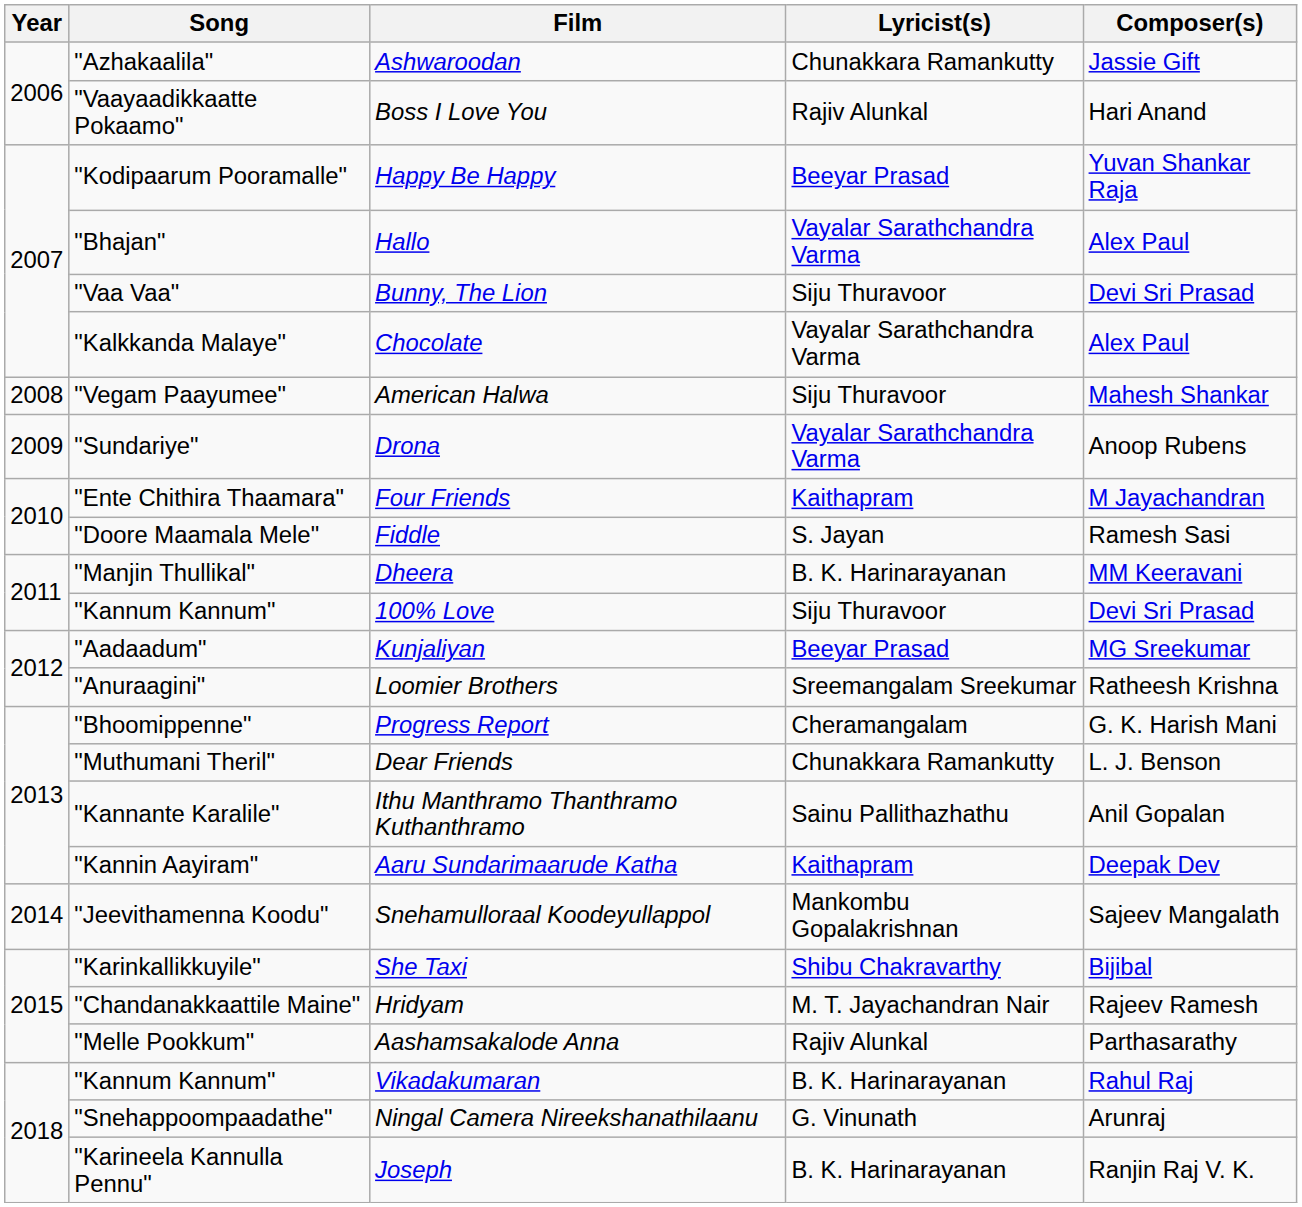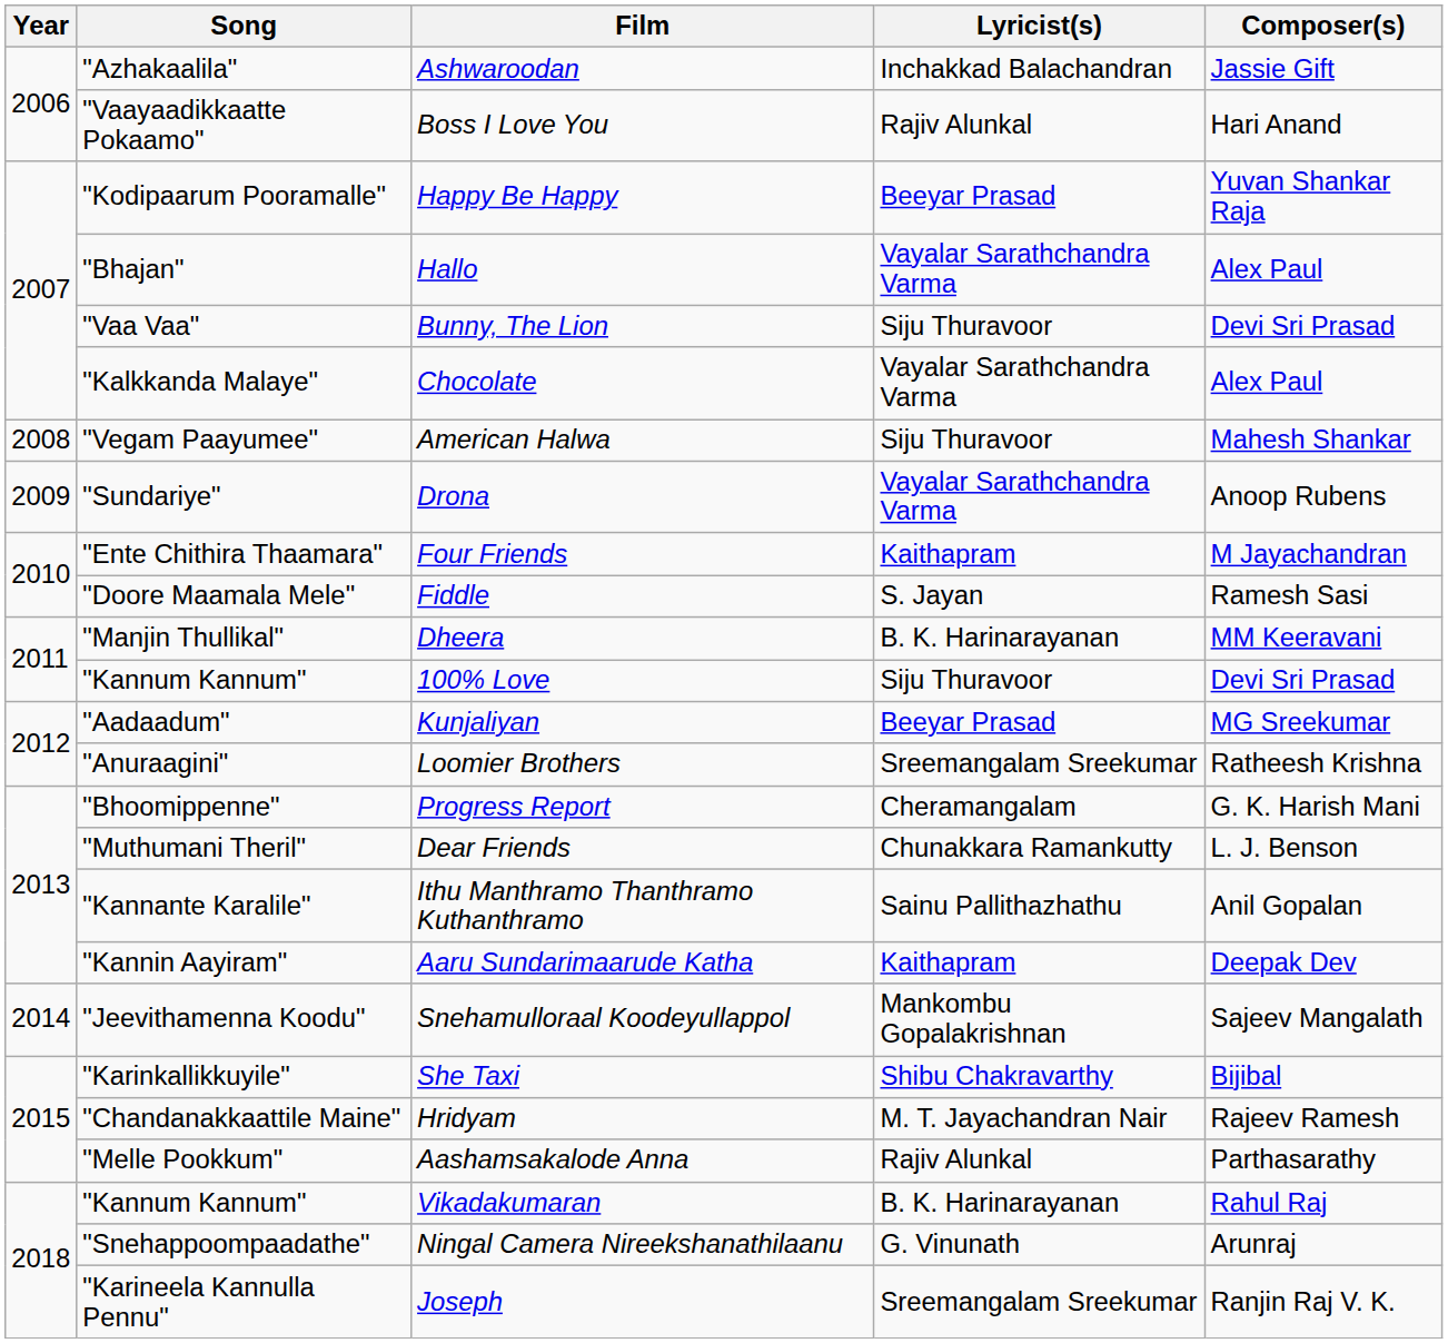 <table class="wikitable sortable">
 <tr>
 <th>Year</th>
 <th>Song</th>
 <th>Film</th>
 <th>Lyricist(s)</th>
 <th>Composer(s)</th>
 </tr>
 <tr>
 <td rowspan="2">2006</td>
 <td>"Azhakaalila"</td>
 <td><em><a href='#'>Ashwaroodan</a></em></td>
-<td>Chunakkara Ramankutty</td>
+<td>Inchakkad Balachandran</td>
 <td><a href='#'>Jassie Gift</a></td>
 </tr>
 <tr>
 <td>"Vaayaadikkaatte Pokaamo"</td>
 <td><em>Boss I Love You</em></td>
 <td>Rajiv Alunkal</td>
 <td>Hari Anand</td>
 </tr>
 <tr>
 <td rowspan="4">2007</td>
 <td>"Kodipaarum Pooramalle"</td>
 <td><a href='#'><em>Happy Be Happy</em></a></td>
 <td><a href='#'>Beeyar Prasad</a></td>
 <td><a href='#'>Yuvan Shankar Raja</a></td>
 </tr>
 <tr>
 <td>"Bhajan"</td>
 <td><a href='#'><em>Hallo</em></a></td>
 <td><a href='#'>Vayalar Sarathchandra Varma</a></td>
 <td><a href='#'>Alex Paul</a></td>
 </tr>
 <tr>
 <td>"Vaa Vaa"</td>
 <td><a href='#'><em>Bunny, The Lion</em></a></td>
 <td>Siju Thuravoor</td>
 <td><a href='#'>Devi Sri Prasad</a></td>
 </tr>
 <tr>
 <td>"Kalkkanda Malaye"</td>
 <td><a href='#'><em>Chocolate</em></a></td>
 <td>Vayalar Sarathchandra Varma</td>
 <td><a href='#'>Alex Paul</a></td>
 </tr>
 <tr>
 <td>2008</td>
 <td>"Vegam Paayumee"</td>
 <td><em>American Halwa</em></td>
 <td>Siju Thuravoor</td>
 <td><a href='#'>Mahesh Shankar</a></td>
 </tr>
 <tr>
 <td>2009</td>
 <td>"Sundariye"</td>
 <td><a href='#'><em>Drona</em></a></td>
 <td><a href='#'>Vayalar Sarathchandra Varma</a></td>
 <td>Anoop Rubens</td>
 </tr>
 <tr>
 <td rowspan="2">2010</td>
 <td>"Ente Chithira Thaamara"</td>
 <td><a href='#'><em>Four Friends</em></a></td>
 <td><a href='#'>Kaithapram</a></td>
 <td><a href='#'>M Jayachandran</a></td>
 </tr>
 <tr>
 <td>"Doore Maamala Mele"</td>
 <td><em><a href='#'>Fiddle</a></em></td>
 <td>S. Jayan</td>
 <td>Ramesh Sasi</td>
 </tr>
 <tr>
 <td rowspan="2">2011</td>
 <td>"Manjin Thullikal"</td>
 <td><a href='#'><em>Dheera</em></a></td>
 <td>B. K. Harinarayanan</td>
 <td><a href='#'>MM Keeravani</a></td>
 </tr>
 <tr>
 <td>"Kannum Kannum"</td>
 <td><a href='#'><em>100% Love</em></a></td>
 <td>Siju Thuravoor</td>
 <td><a href='#'>Devi Sri Prasad</a></td>
 </tr>
 <tr>
 <td rowspan="2">2012</td>
 <td>"Aadaadum"</td>
 <td><em><a href='#'>Kunjaliyan</a></em></td>
 <td><a href='#'>Beeyar Prasad</a></td>
 <td><a href='#'>MG Sreekumar</a></td>
 </tr>
 <tr>
 <td>"Anuraagini"</td>
 <td><em>Loomier Brothers</em></td>
 <td>Sreemangalam Sreekumar</td>
 <td>Ratheesh Krishna</td>
 </tr>
 <tr>
 <td rowspan="4">2013</td>
 <td>"Bhoomippenne"</td>
 <td><em><a href='#'>Progress Report</a></em></td>
 <td>Cheramangalam</td>
 <td>G. K. Harish Mani</td>
 </tr>
 <tr>
 <td>"Muthumani Theril"</td>
 <td><em>Dear Friends</em></td>
 <td>Chunakkara Ramankutty</td>
 <td>L. J. Benson</td>
 </tr>
 <tr>
 <td>"Kannante Karalile"</td>
 <td><em>Ithu Manthramo Thanthramo Kuthanthramo</em></td>
 <td>Sainu Pallithazhathu</td>
 <td>Anil Gopalan</td>
 </tr>
 <tr>
 <td>"Kannin Aayiram"</td>
 <td><em><a href='#'>Aaru Sundarimaarude Katha</a></em></td>
 <td><a href='#'>Kaithapram</a></td>
 <td><a href='#'>Deepak Dev</a></td>
 </tr>
 <tr>
 <td>2014</td>
 <td>"Jeevithamenna Koodu"</td>
 <td><em>Snehamulloraal Koodeyullappol</em></td>
 <td>Mankombu Gopalakrishnan</td>
 <td>Sajeev Mangalath</td>
 </tr>
 <tr>
 <td rowspan="3">2015</td>
 <td>"Karinkallikkuyile"</td>
 <td><a href='#'><em>She Taxi</em></a></td>
 <td><a href='#'>Shibu Chakravarthy</a></td>
 <td><a href='#'>Bijibal</a></td>
 </tr>
 <tr>
 <td>"Chandanakkaattile Maine"</td>
 <td><em>Hridyam</em></td>
 <td>M. T. Jayachandran Nair</td>
 <td>Rajeev Ramesh</td>
 </tr>
 <tr>
 <td>"Melle Pookkum"</td>
 <td><em>Aashamsakalode Anna</em></td>
 <td>Rajiv Alunkal</td>
 <td>Parthasarathy</td>
 </tr>
 <tr>
 <td rowspan="3">2018</td>
 <td>"Kannum Kannum"</td>
 <td><em><a href='#'>Vikadakumaran</a></em></td>
 <td>B. K. Harinarayanan</td>
 <td><a href='#'>Rahul Raj</a></td>
 </tr>
 <tr>
 <td>"Snehappoompaadathe"</td>
 <td><em>Ningal Camera Nireekshanathilaanu</em></td>
 <td>G. Vinunath</td>
 <td>Arunraj</td>
 </tr>
 <tr>
 <td>"Karineela Kannulla Pennu"</td>
 <td><a href='#'><em>Joseph</em></a></td>
-<td>B. K. Harinarayanan</td>
+<td>Sreemangalam Sreekumar</td>
 <td>Ranjin Raj V. K.</td>
 </tr>
 </table>
